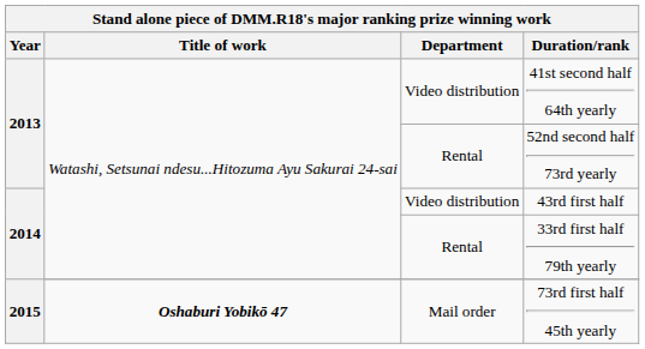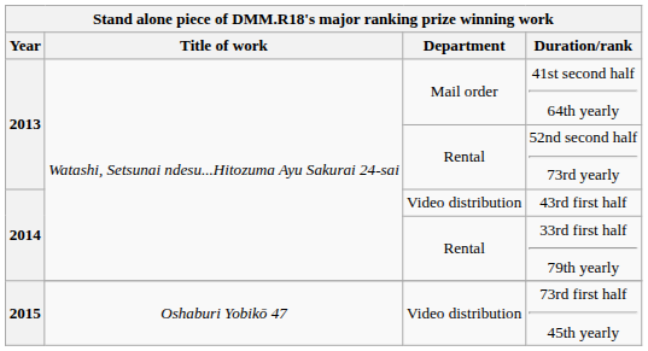 <table class="wikitable collapsible collapsed" style="text-align:center;font-size:small">
 <tr>
 <th colspan="10">Stand alone piece of DMM.R18's major ranking prize winning work</th>
 </tr>
 <tr>
 <th>Year</th>
 <th>Title of work</th>
 <th>Department</th>
 <th>Duration/rank</th>
 </tr>
 <tr>
 <th rowspan="2">2013</th>
 <td rowspan="4"><em>Watashi, Setsunai ndesu...Hitozuma Ayu Sakurai 24-sai</em></td>
-<td>Video distribution</td>
+<td>Mail order</td>
 <td>41st second half<hr>64th yearly</td>
 </tr>
 <tr>
 <td>Rental</td>
 <td>52nd second half<hr>73rd yearly</td>
 </tr>
 <tr>
 <th rowspan="2">2014</th>
 <td>Video distribution</td>
 <td>43rd first half</td>
 </tr>
 <tr>
 <td>Rental</td>
 <td>33rd first half<hr>79th yearly</td>
 </tr>
 <tr>
 <th rowspan="5">2015</th>
 </tr>
 <tr>
-<td><strong><em>Oshaburi Yobikō 47</em></strong></td>
-<td>Mail order</td>
+<td><em>Oshaburi Yobikō 47</em></td>
+<td>Video distribution</td>
 <td>73rd first half<hr>45th yearly</td>
 </tr>
 </table>
